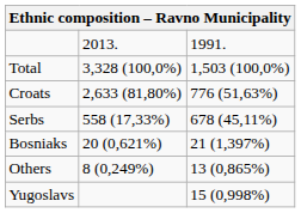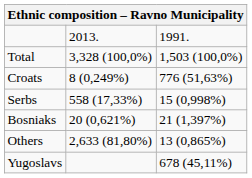 <table class="wikitable">
 <tr>
 <th colspan="8">Ethnic composition – Ravno Municipality</th>
 </tr>
 <tr>
 <td></td>
 <td>2013.</td>
 <td>1991.</td>
 </tr>
 <tr>
 <td>Total</td>
 <td>3,328 (100,0%)</td>
 <td>1,503 (100,0%)</td>
 </tr>
 <tr>
 <td>Croats</td>
-<td>2,633 (81,80%)</td>
+<td>8 (0,249%)</td>
 <td>776 (51,63%)</td>
 </tr>
 <tr>
 <td>Serbs</td>
 <td>558 (17,33%)</td>
-<td>678 (45,11%)</td>
+<td>15 (0,998%)</td>
 </tr>
 <tr>
 <td>Bosniaks</td>
 <td>20 (0,621%)</td>
 <td>21 (1,397%)</td>
 </tr>
 <tr>
 <td>Others</td>
-<td>8 (0,249%)</td>
+<td>2,633 (81,80%)</td>
 <td>13 (0,865%)</td>
 </tr>
 <tr>
 <td>Yugoslavs</td>
 <td></td>
-<td>15 (0,998%)</td>
+<td>678 (45,11%)</td>
 </tr>
 </table>
